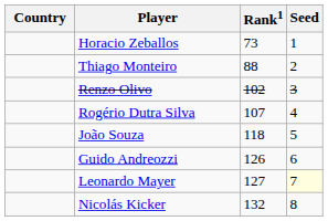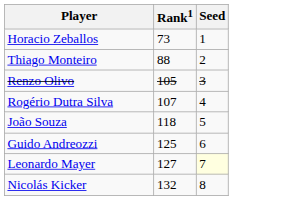 <table class="sortable wikitable">
 <tr>
-<th width="70">Country</th>
 <th width="175">Player</th>
 <th>Rank<sup>1</sup></th>
 <th>Seed</th>
 </tr>
 <tr>
-<td></td>
 <td><a href='#'>Horacio Zeballos</a></td>
 <td>73</td>
 <td>1</td>
 </tr>
 <tr>
-<td></td>
 <td><a href='#'>Thiago Monteiro</a></td>
 <td>88</td>
 <td>2</td>
 </tr>
 <tr>
-<td></td>
 <td><s><a href='#'>Renzo Olivo</a></s></td>
-<td><s>102</s></td>
+<td><s>105</s></td>
 <td><s>3</s></td>
 </tr>
 <tr>
-<td></td>
 <td><a href='#'>Rogério Dutra Silva</a></td>
 <td>107</td>
 <td>4</td>
 </tr>
 <tr>
-<td></td>
 <td><a href='#'>João Souza</a></td>
 <td>118</td>
 <td>5</td>
 </tr>
 <tr>
-<td></td>
 <td><a href='#'>Guido Andreozzi</a></td>
-<td>126</td>
+<td>125</td>
 <td>6</td>
 </tr>
 <tr>
-<td></td>
 <td><a href='#'>Leonardo Mayer</a></td>
 <td>127</td>
 <td style="background: lightyellow;">7</td>
 </tr>
 <tr>
-<td></td>
 <td><a href='#'>Nicolás Kicker</a></td>
 <td>132</td>
 <td>8</td>
 </tr>
 </table>
